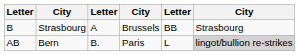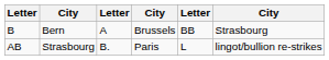 <table class="wikitable">
 <tr>
 <th>Letter</th>
 <th>City</th>
 <th>Letter</th>
 <th>City</th>
 <th>Letter</th>
 <th>City</th>
 </tr>
 <tr>
 <td>B</td>
-<td>Strasbourg</td>
+<td>Bern</td>
 <td>A</td>
 <td>Brussels</td>
 <td>BB</td>
 <td>Strasbourg</td>
 </tr>
 <tr>
 <td>AB</td>
-<td>Bern</td>
+<td>Strasbourg</td>
 <td>B.</td>
 <td>Paris</td>
 <td>L</td>
-<td style="background: lightgrey;">lingot/bullion re-strikes</td>
+<td>lingot/bullion re-strikes</td>
 </tr>
 </table>
